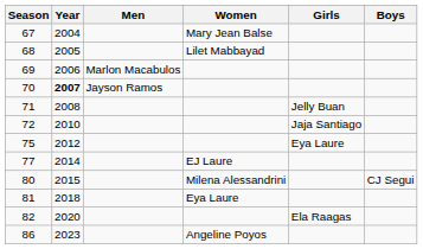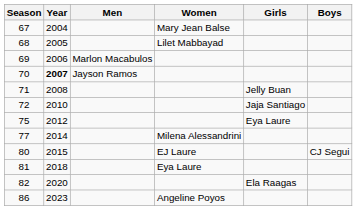 <table class="wikitable" style="font-size:90%;">
 <tr style="background:#dddddd; text-align:center">
 <th>Season</th>
 <th>Year</th>
 <th>Men</th>
 <th>Women</th>
 <th>Girls</th>
 <th>Boys</th>
 </tr>
 <tr>
 <td style="text-align:center;">67</td>
 <td>2004</td>
 <td></td>
 <td>Mary Jean Balse</td>
 <td></td>
 <td></td>
 </tr>
 <tr>
 <td style="text-align:center;">68</td>
 <td>2005</td>
 <td></td>
 <td>Lilet Mabbayad</td>
 <td></td>
 <td></td>
 </tr>
 <tr>
 <td style="text-align:center;">69</td>
 <td>2006</td>
 <td>Marlon Macabulos</td>
 <td></td>
 <td></td>
 <td></td>
 </tr>
 <tr>
 <td style="text-align:center;">70</td>
 <td><strong>2007</strong></td>
 <td>Jayson Ramos</td>
 <td></td>
 <td></td>
 <td></td>
 </tr>
 <tr>
 <td style="text-align:center;">71</td>
 <td>2008</td>
 <td></td>
 <td></td>
 <td>Jelly Buan</td>
 <td></td>
 </tr>
 <tr>
 <td style="text-align:center;">72</td>
 <td>2010</td>
 <td></td>
 <td></td>
 <td>Jaja Santiago</td>
 <td></td>
 </tr>
 <tr>
 <td style="text-align:center;">75</td>
 <td>2012</td>
 <td></td>
 <td></td>
 <td>Eya Laure</td>
 <td></td>
 </tr>
 <tr>
 <td style="text-align:center;">77</td>
 <td>2014</td>
 <td></td>
-<td>EJ Laure</td>
+<td>Milena Alessandrini</td>
 <td></td>
 <td></td>
 </tr>
 <tr>
 <td style="text-align:center;">80</td>
 <td>2015</td>
 <td></td>
-<td>Milena Alessandrini</td>
+<td>EJ Laure</td>
 <td></td>
 <td>CJ Segui</td>
 </tr>
 <tr>
 <td style="text-align:center;">81</td>
 <td>2018</td>
 <td></td>
 <td>Eya Laure</td>
 <td></td>
 <td></td>
 </tr>
 <tr>
 <td style="text-align:center;">82</td>
 <td>2020</td>
 <td></td>
 <td></td>
 <td>Ela Raagas</td>
 <td></td>
 </tr>
 <tr>
 <td style="text-align:center;">86</td>
 <td>2023</td>
 <td></td>
 <td>Angeline Poyos</td>
 <td></td>
 <td></td>
 </tr>
 </table>
